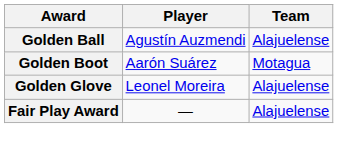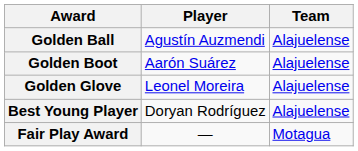 <table class="wikitable">
 <tr>
 <th>Award</th>
 <th>Player</th>
 <th>Team</th>
 </tr>
 <tr>
 <th>Golden Ball</th>
 <td> <a href='#'>Agustín Auzmendi</a></td>
 <td> <a href='#'>Alajuelense</a></td>
 </tr>
 <tr>
 <th>Golden Boot</th>
 <td> <a href='#'>Aarón Suárez</a></td>
-<td> <a href='#'>Motagua</a></td>
+<td> <a href='#'>Alajuelense</a></td>
 </tr>
 <tr>
 <th>Golden Glove</th>
 <td> <a href='#'>Leonel Moreira</a></td>
 <td> <a href='#'>Alajuelense</a></td>
 </tr>
 <tr>
+<th>Best Young Player</th>
+<td> Doryan Rodríguez</td>
+<td> <a href='#'>Alajuelense</a></td>
+</tr>
+<tr>
 <th>Fair Play Award</th>
 <td align=center>—</td>
-<td> <a href='#'>Alajuelense</a></td>
+<td> <a href='#'>Motagua</a></td>
 </tr>
 </table>
